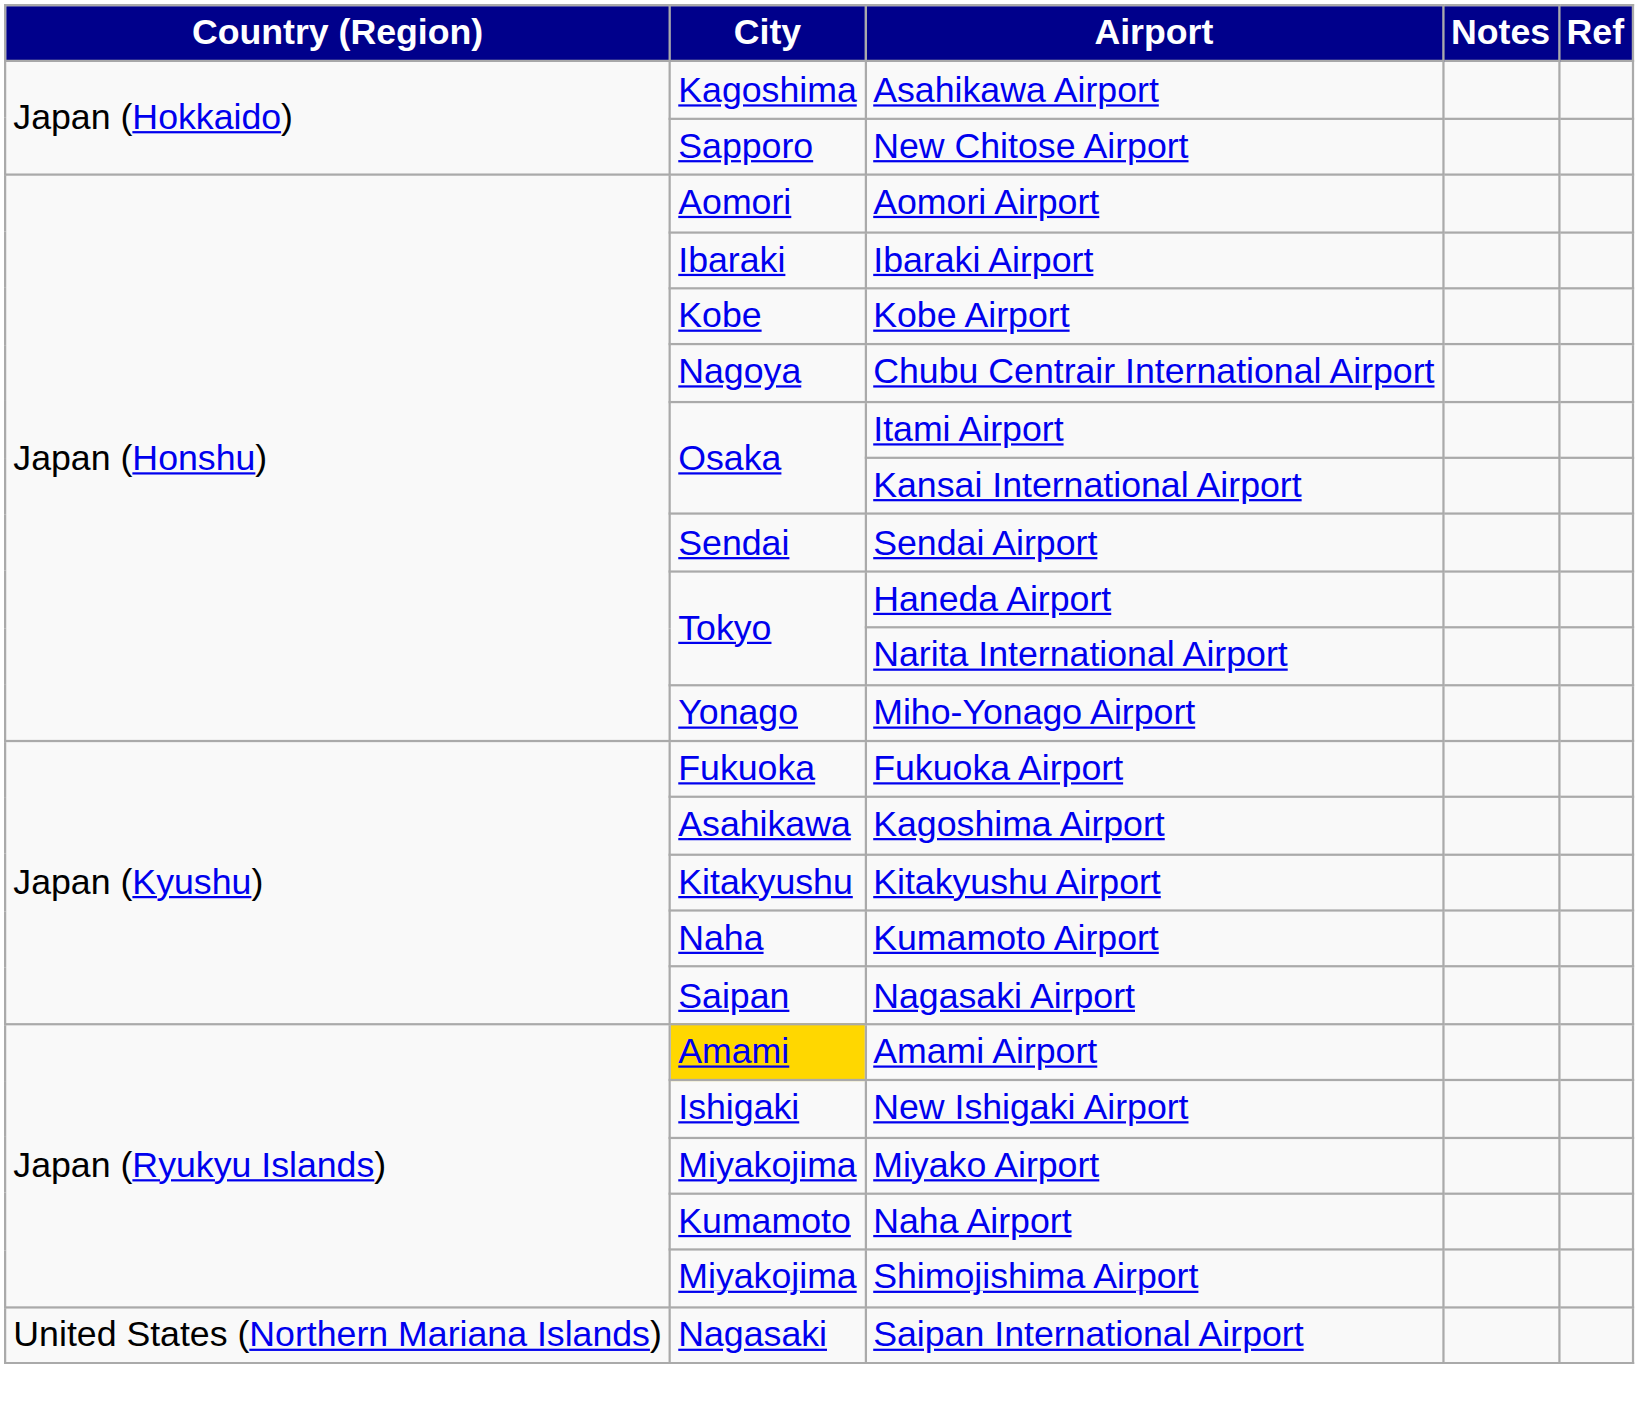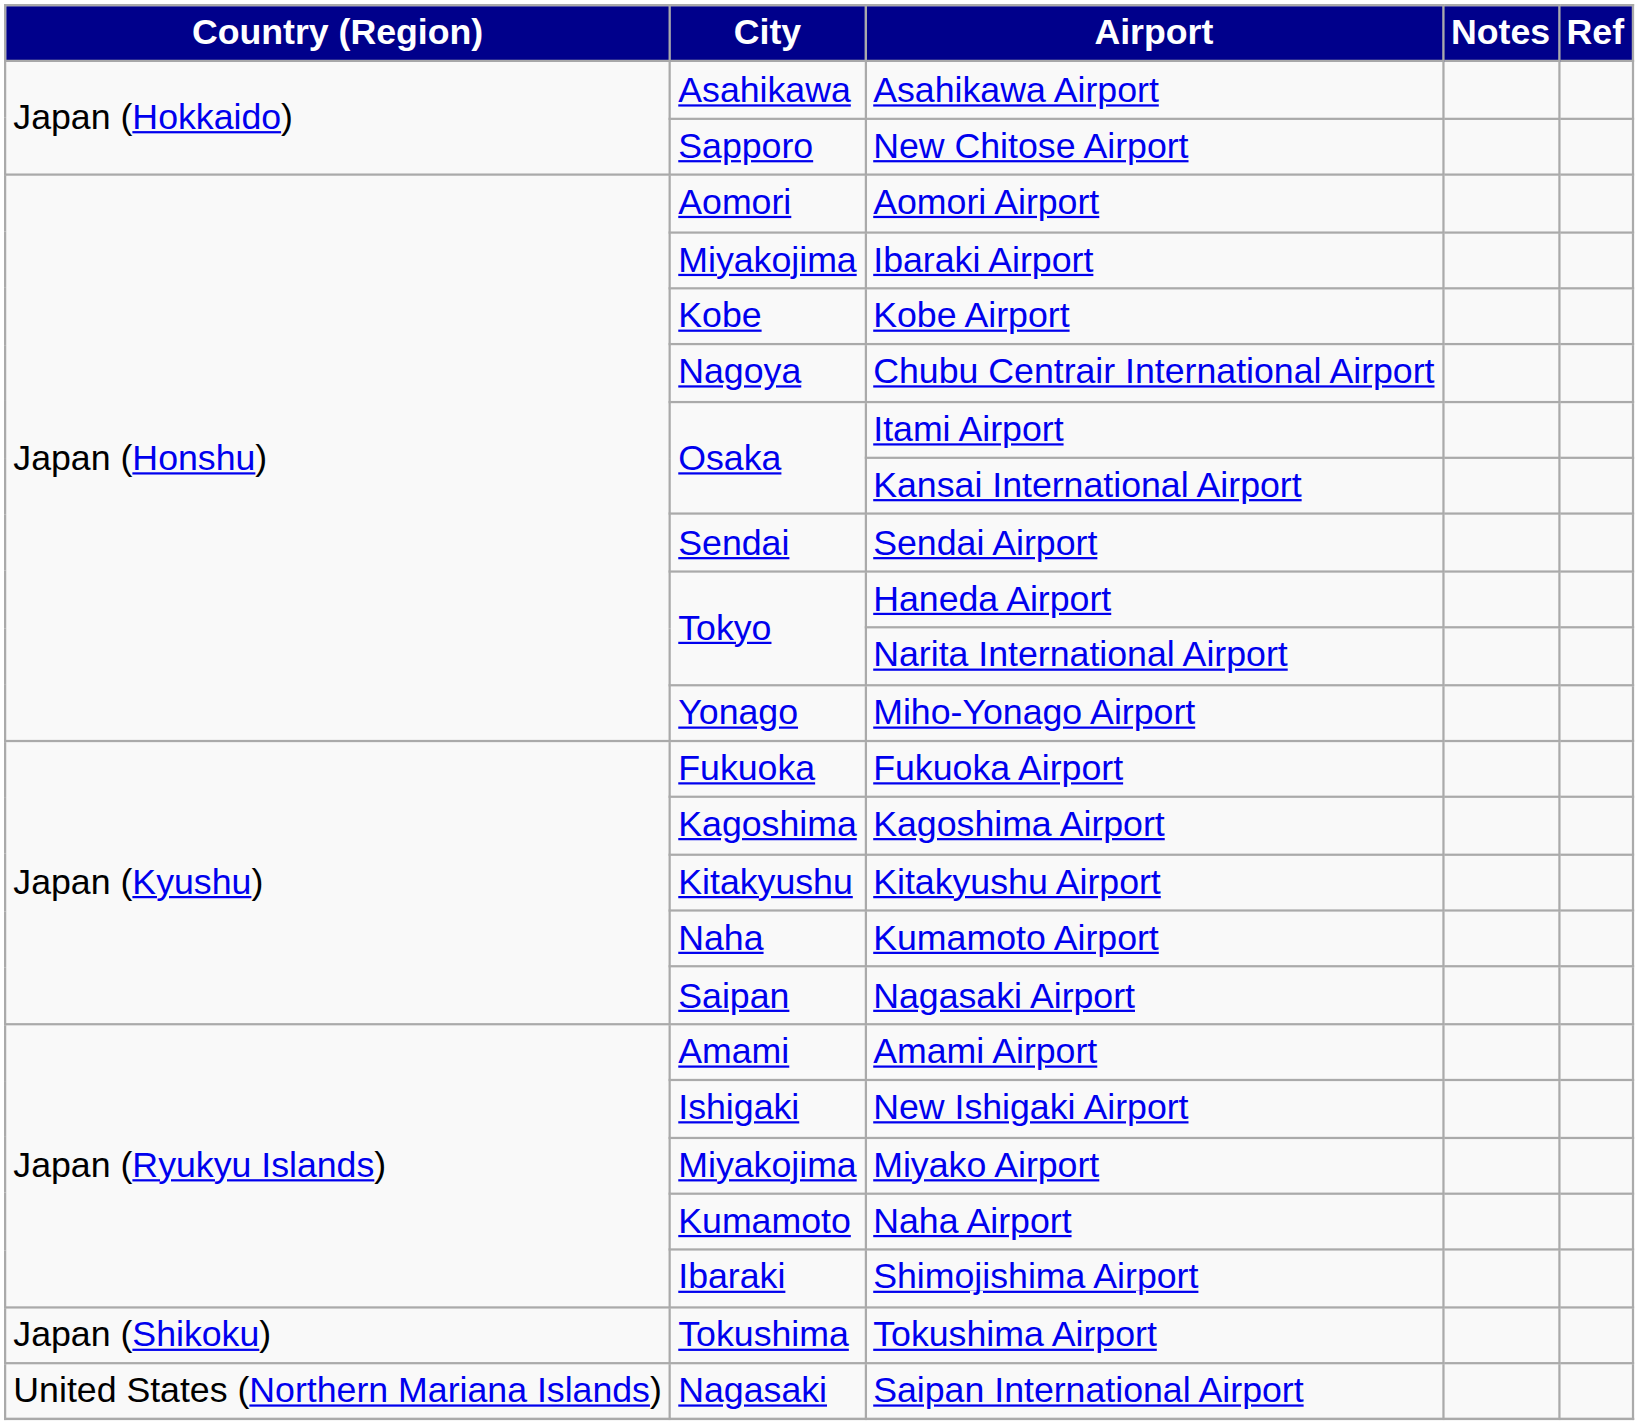 <table class="wikitable sortable">
 <tr>
 <th style="background-color:darkblue;color: white">Country (Region)</th>
 <th style="background-color:darkblue;color: white">City</th>
 <th style="background-color:darkblue;color: white">Airport</th>
 <th style="background-color:darkblue;color: white">Notes</th>
 <th style="background-color:darkblue;color: white" class="unsortable">Ref</th>
 </tr>
 <tr>
 <td rowspan=2>Japan (<a href='#'>Hokkaido</a>)</td>
-<td><a href='#'>Kagoshima</a></td>
+<td><a href='#'>Asahikawa</a></td>
 <td><a href='#'>Asahikawa Airport</a></td>
 <td></td>
 <td align=center></td>
 </tr>
 <tr>
 <td><a href='#'>Sapporo</a></td>
 <td><a href='#'>New Chitose Airport</a></td>
 <td></td>
 <td align=center></td>
 </tr>
 <tr>
 <td rowspan=10>Japan (<a href='#'>Honshu</a>)</td>
 <td><a href='#'>Aomori</a></td>
 <td><a href='#'>Aomori Airport</a></td>
 <td></td>
 <td align=center></td>
 </tr>
 <tr>
-<td><a href='#'>Ibaraki</a></td>
+<td><a href='#'>Miyakojima</a></td>
 <td><a href='#'>Ibaraki Airport</a></td>
 <td></td>
 <td align=center></td>
 </tr>
 <tr>
 <td><a href='#'>Kobe</a></td>
 <td><a href='#'>Kobe Airport</a></td>
 <td></td>
 <td align=center></td>
 </tr>
 <tr>
 <td><a href='#'>Nagoya</a></td>
 <td><a href='#'>Chubu Centrair International Airport</a></td>
 <td></td>
 <td align=center></td>
 </tr>
 <tr>
 <td rowspan=2><a href='#'>Osaka</a></td>
 <td><a href='#'>Itami Airport</a></td>
 <td></td>
 <td align=center></td>
 </tr>
 <tr>
 <td><a href='#'>Kansai International Airport</a></td>
 <td></td>
 <td align=center></td>
 </tr>
 <tr>
 <td><a href='#'>Sendai</a></td>
 <td><a href='#'>Sendai Airport</a></td>
 <td></td>
 <td align=center></td>
 </tr>
 <tr>
 <td rowspan=2><a href='#'>Tokyo</a></td>
 <td><a href='#'>Haneda Airport</a></td>
 <td></td>
 <td align=center></td>
 </tr>
 <tr>
 <td><a href='#'>Narita International Airport</a></td>
 <td></td>
 <td align=center></td>
 </tr>
 <tr>
 <td><a href='#'>Yonago</a></td>
 <td><a href='#'>Miho-Yonago Airport</a></td>
 <td></td>
 <td align=center></td>
 </tr>
 <tr>
 <td rowspan=5>Japan (<a href='#'>Kyushu</a>)</td>
 <td><a href='#'>Fukuoka</a></td>
 <td><a href='#'>Fukuoka Airport</a></td>
 <td></td>
 <td align=center></td>
 </tr>
 <tr>
-<td><a href='#'>Asahikawa</a></td>
+<td><a href='#'>Kagoshima</a></td>
 <td><a href='#'>Kagoshima Airport</a></td>
 <td></td>
 <td align=center></td>
 </tr>
 <tr>
 <td><a href='#'>Kitakyushu</a></td>
 <td><a href='#'>Kitakyushu Airport</a></td>
 <td></td>
 <td align=center></td>
 </tr>
 <tr>
 <td><a href='#'>Naha</a></td>
 <td><a href='#'>Kumamoto Airport</a></td>
 <td></td>
 <td align=center></td>
 </tr>
 <tr>
 <td><a href='#'>Saipan</a></td>
 <td><a href='#'>Nagasaki Airport</a></td>
 <td></td>
 <td align=center></td>
 </tr>
 <tr>
 <td rowspan=5>Japan (<a href='#'>Ryukyu Islands</a>)</td>
-<td style="background: gold;"><a href='#'>Amami</a></td>
+<td><a href='#'>Amami</a></td>
 <td><a href='#'>Amami Airport</a></td>
 <td></td>
 <td align=center></td>
 </tr>
 <tr>
 <td><a href='#'>Ishigaki</a></td>
 <td><a href='#'>New Ishigaki Airport</a></td>
 <td></td>
 <td align=center></td>
 </tr>
 <tr>
 <td><a href='#'>Miyakojima</a></td>
 <td><a href='#'>Miyako Airport</a></td>
 <td></td>
 <td align=center></td>
 </tr>
 <tr>
 <td><a href='#'>Kumamoto</a></td>
 <td><a href='#'>Naha Airport</a></td>
 <td></td>
 <td align=center></td>
 </tr>
 <tr>
-<td><a href='#'>Miyakojima</a></td>
+<td><a href='#'>Ibaraki</a></td>
 <td><a href='#'>Shimojishima Airport</a></td>
+<td></td>
+<td align=center></td>
+</tr>
+<tr>
+<td>Japan (<a href='#'>Shikoku</a>)</td>
+<td><a href='#'>Tokushima</a></td>
+<td><a href='#'>Tokushima Airport</a></td>
 <td></td>
 <td align=center></td>
 </tr>
 <tr>
 <td>United States (<a href='#'>Northern Mariana Islands</a>)</td>
 <td><a href='#'>Nagasaki</a></td>
 <td><a href='#'>Saipan International Airport</a></td>
 <td></td>
 <td align=center></td>
 </tr>
 <tr>
 </tr>
 </table>
